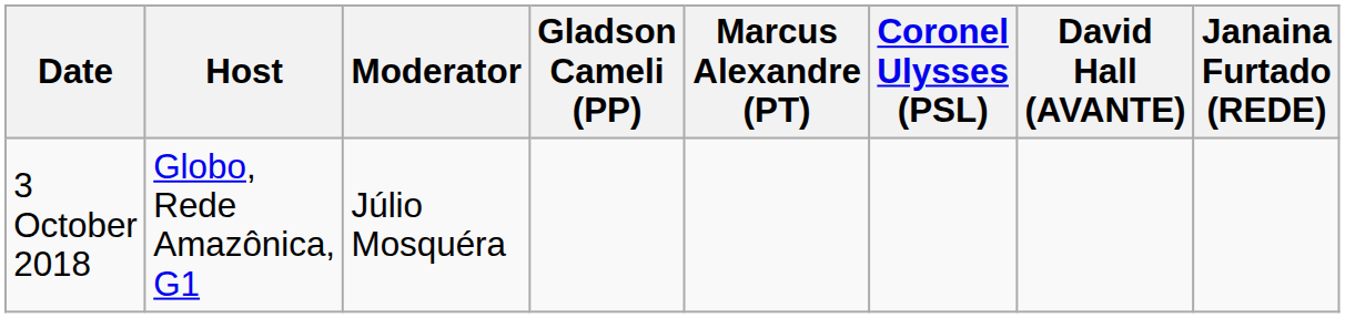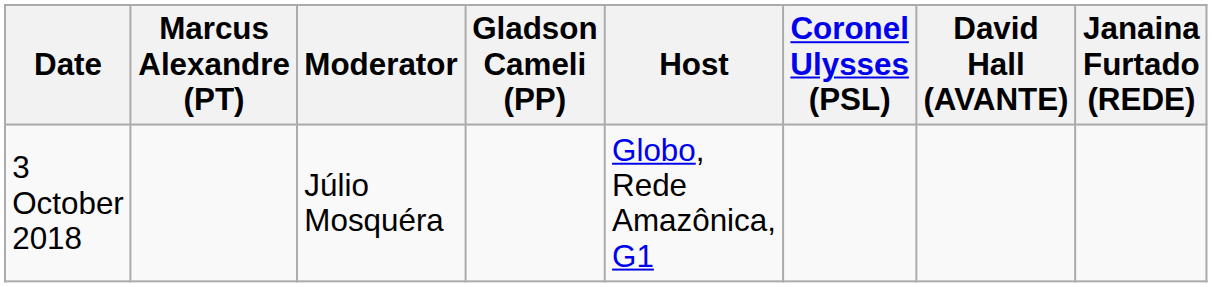 <table class="wikitable">
 <tr>
 <th>Date</th>
-<th>Host</th>
+<th width=30>Marcus Alexandre (PT)</th>
 <th>Moderator</th>
 <th width=30>Gladson Cameli (PP)</th>
-<th width=30>Marcus Alexandre (PT)</th>
+<th>Host</th>
 <th width=30><a href='#'>Coronel Ulysses</a> (PSL)</th>
 <th width=30>David Hall (AVANTE)</th>
 <th width=30>Janaina Furtado (REDE)</th>
 </tr>
 <tr>
 <td>3 October 2018</td>
-<td><a href='#'>Globo</a>, Rede Amazônica, <a href='#'>G1</a></td>
+<td></td>
 <td>Júlio Mosquéra</td>
 <td></td>
-<td></td>
+<td><a href='#'>Globo</a>, Rede Amazônica, <a href='#'>G1</a></td>
 <td></td>
 <td></td>
 <td></td>
 </tr>
 </table>
